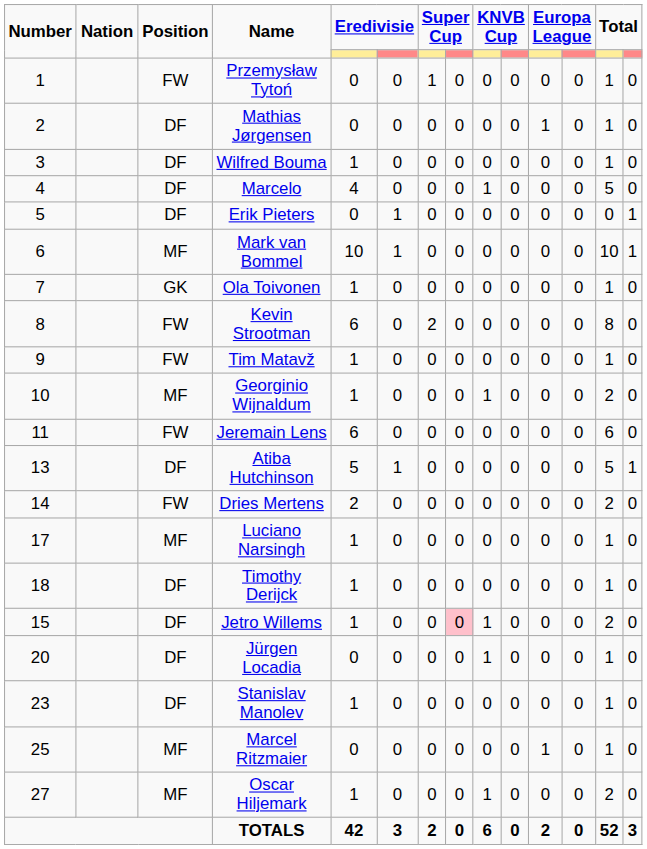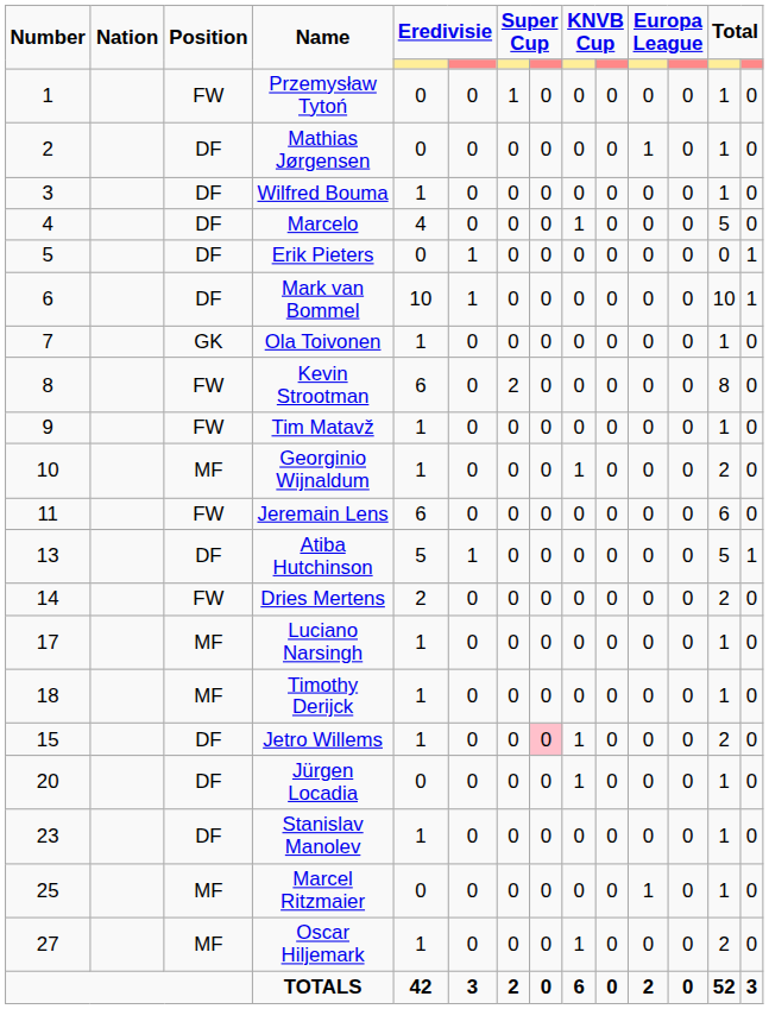 <table class="wikitable" style="font-size: 100%; text-align: center;">
 <tr>
 <td rowspan="2" width="10%" align="center"><strong>Number</strong></td>
 <td rowspan="2" width="10%" align="center"><strong>Nation</strong></td>
 <td rowspan="2" width="10%" align="center"><strong>Position</strong></td>
 <td rowspan="2" width="20%" align="center"><strong>Name</strong></td>
 <td colspan="2" align="center"><strong><a href='#'>Eredivisie</a></strong></td>
 <td colspan="2" align="center"><strong><a href='#'>Super Cup</a></strong></td>
 <td colspan="2" align="center"><strong><a href='#'>KNVB Cup</a></strong></td>
 <td colspan="2" align="center"><strong><a href='#'>Europa League</a></strong></td>
 <td colspan="2" align="center"><strong>Total</strong></td>
 </tr>
 <tr>
 <th width=60 style="background: #FFEE99"></th>
 <th width=60 style="background: #FF8888"></th>
 <th width=60 style="background: #FFEE99"></th>
 <th width=60 style="background: #FF8888"></th>
 <th width=60 style="background: #FFEE99"></th>
 <th width=60 style="background: #FF8888"></th>
 <th width=60 style="background: #FFEE99"></th>
 <th width=60 style="background: #FF8888"></th>
 <th width=60 style="background: #FFEE99"></th>
 <th width=60 style="background: #FF8888"></th>
 </tr>
 <tr>
 <td>1</td>
 <td></td>
 <td>FW</td>
 <td><a href='#'>Przemysław Tytoń</a></td>
 <td>0</td>
 <td>0</td>
 <td>1</td>
 <td>0</td>
 <td>0</td>
 <td>0</td>
 <td>0</td>
 <td>0</td>
 <td>1</td>
 <td>0</td>
 </tr>
 <tr>
 <td>2</td>
 <td></td>
 <td>DF</td>
 <td><a href='#'>Mathias Jørgensen</a></td>
 <td>0</td>
 <td>0</td>
 <td>0</td>
 <td>0</td>
 <td>0</td>
 <td>0</td>
 <td>1</td>
 <td>0</td>
 <td>1</td>
 <td>0</td>
 </tr>
 <tr>
 <td>3</td>
 <td></td>
 <td>DF</td>
 <td><a href='#'>Wilfred Bouma</a></td>
 <td>1</td>
 <td>0</td>
 <td>0</td>
 <td>0</td>
 <td>0</td>
 <td>0</td>
 <td>0</td>
 <td>0</td>
 <td>1</td>
 <td>0</td>
 </tr>
 <tr>
 <td>4</td>
 <td></td>
 <td>DF</td>
 <td><a href='#'>Marcelo</a></td>
 <td>4</td>
 <td>0</td>
 <td>0</td>
 <td>0</td>
 <td>1</td>
 <td>0</td>
 <td>0</td>
 <td>0</td>
 <td>5</td>
 <td>0</td>
 </tr>
 <tr>
 <td>5</td>
 <td></td>
 <td>DF</td>
 <td><a href='#'>Erik Pieters</a></td>
 <td>0</td>
 <td>1</td>
 <td>0</td>
 <td>0</td>
 <td>0</td>
 <td>0</td>
 <td>0</td>
 <td>0</td>
 <td>0</td>
 <td>1</td>
 </tr>
 <tr>
 <td>6</td>
 <td></td>
-<td>MF</td>
+<td>DF</td>
 <td><a href='#'>Mark van Bommel</a></td>
 <td>10</td>
 <td>1</td>
 <td>0</td>
 <td>0</td>
 <td>0</td>
 <td>0</td>
 <td>0</td>
 <td>0</td>
 <td>10</td>
 <td>1</td>
 </tr>
 <tr>
 <td>7</td>
 <td></td>
 <td>GK</td>
 <td><a href='#'>Ola Toivonen</a></td>
 <td>1</td>
 <td>0</td>
 <td>0</td>
 <td>0</td>
 <td>0</td>
 <td>0</td>
 <td>0</td>
 <td>0</td>
 <td>1</td>
 <td>0</td>
 </tr>
 <tr>
 <td>8</td>
 <td></td>
 <td>FW</td>
 <td><a href='#'>Kevin Strootman</a></td>
 <td>6</td>
 <td>0</td>
 <td>2</td>
 <td>0</td>
 <td>0</td>
 <td>0</td>
 <td>0</td>
 <td>0</td>
 <td>8</td>
 <td>0</td>
 </tr>
 <tr>
 <td>9</td>
 <td></td>
 <td>FW</td>
 <td><a href='#'>Tim Matavž</a></td>
 <td>1</td>
 <td>0</td>
 <td>0</td>
 <td>0</td>
 <td>0</td>
 <td>0</td>
 <td>0</td>
 <td>0</td>
 <td>1</td>
 <td>0</td>
 </tr>
 <tr>
 <td>10</td>
 <td></td>
 <td>MF</td>
 <td><a href='#'>Georginio Wijnaldum</a></td>
 <td>1</td>
 <td>0</td>
 <td>0</td>
 <td>0</td>
 <td>1</td>
 <td>0</td>
 <td>0</td>
 <td>0</td>
 <td>2</td>
 <td>0</td>
 </tr>
 <tr>
 <td>11</td>
 <td></td>
 <td>FW</td>
 <td><a href='#'>Jeremain Lens</a></td>
 <td>6</td>
 <td>0</td>
 <td>0</td>
 <td>0</td>
 <td>0</td>
 <td>0</td>
 <td>0</td>
 <td>0</td>
 <td>6</td>
 <td>0</td>
 </tr>
 <tr>
 <td>13</td>
 <td></td>
 <td>DF</td>
 <td><a href='#'>Atiba Hutchinson</a></td>
 <td>5</td>
 <td>1</td>
 <td>0</td>
 <td>0</td>
 <td>0</td>
 <td>0</td>
 <td>0</td>
 <td>0</td>
 <td>5</td>
 <td>1</td>
 </tr>
 <tr>
 <td>14</td>
 <td></td>
 <td>FW</td>
 <td><a href='#'>Dries Mertens</a></td>
 <td>2</td>
 <td>0</td>
 <td>0</td>
 <td>0</td>
 <td>0</td>
 <td>0</td>
 <td>0</td>
 <td>0</td>
 <td>2</td>
 <td>0</td>
 </tr>
 <tr>
 <td>17</td>
 <td></td>
 <td>MF</td>
 <td><a href='#'>Luciano Narsingh</a></td>
 <td>1</td>
 <td>0</td>
 <td>0</td>
 <td>0</td>
 <td>0</td>
 <td>0</td>
 <td>0</td>
 <td>0</td>
 <td>1</td>
 <td>0</td>
 </tr>
 <tr>
 <td>18</td>
 <td></td>
-<td>DF</td>
+<td>MF</td>
 <td><a href='#'>Timothy Derijck</a></td>
 <td>1</td>
 <td>0</td>
 <td>0</td>
 <td>0</td>
 <td>0</td>
 <td>0</td>
 <td>0</td>
 <td>0</td>
 <td>1</td>
 <td>0</td>
 </tr>
 <tr>
 <td>15</td>
 <td></td>
 <td>DF</td>
 <td><a href='#'>Jetro Willems</a></td>
 <td>1</td>
 <td>0</td>
 <td>0</td>
 <td style="background: pink;">0</td>
 <td>1</td>
 <td>0</td>
 <td>0</td>
 <td>0</td>
 <td>2</td>
 <td>0</td>
 </tr>
 <tr>
 <td>20</td>
 <td></td>
 <td>DF</td>
 <td><a href='#'>Jürgen Locadia</a></td>
 <td>0</td>
 <td>0</td>
 <td>0</td>
 <td>0</td>
 <td>1</td>
 <td>0</td>
 <td>0</td>
 <td>0</td>
 <td>1</td>
 <td>0</td>
 </tr>
 <tr>
 <td>23</td>
 <td></td>
 <td>DF</td>
 <td><a href='#'>Stanislav Manolev</a></td>
 <td>1</td>
 <td>0</td>
 <td>0</td>
 <td>0</td>
 <td>0</td>
 <td>0</td>
 <td>0</td>
 <td>0</td>
 <td>1</td>
 <td>0</td>
 </tr>
 <tr>
 <td>25</td>
 <td></td>
 <td>MF</td>
 <td><a href='#'>Marcel Ritzmaier</a></td>
 <td>0</td>
 <td>0</td>
 <td>0</td>
 <td>0</td>
 <td>0</td>
 <td>0</td>
 <td>1</td>
 <td>0</td>
 <td>1</td>
 <td>0</td>
 </tr>
 <tr>
 <td>27</td>
 <td></td>
 <td>MF</td>
 <td><a href='#'>Oscar Hiljemark</a></td>
 <td>1</td>
 <td>0</td>
 <td>0</td>
 <td>0</td>
 <td>1</td>
 <td>0</td>
 <td>0</td>
 <td>0</td>
 <td>2</td>
 <td>0</td>
 </tr>
 <tr>
 <td colspan="3"></td>
 <td><strong>TOTALS</strong></td>
 <td><strong>42</strong></td>
 <td><strong>3</strong></td>
 <td><strong>2</strong></td>
 <td><strong>0</strong></td>
 <td><strong>6</strong></td>
 <td><strong>0</strong></td>
 <td><strong>2</strong></td>
 <td><strong>0</strong></td>
 <td><strong>52</strong></td>
 <td><strong>3</strong></td>
 </tr>
 </table>
